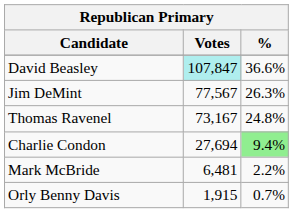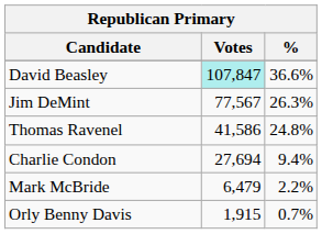 <table class="wikitable" align="left" style="margin: 1em 1em 1em 0; font-size: 95%;">
 <tr>
 <th colspan="3">Republican Primary</th>
 </tr>
 <tr>
 <th colspan="1" style="width: 170px">Candidate</th>
 <th style="width: 50px">Votes</th>
 <th style="width: 40px">%</th>
 </tr>
 <tr>
 </tr>
 <tr>
 <td>David Beasley</td>
 <td align="right" style="background: paleturquoise;">107,847</td>
 <td align="right">36.6%</td>
 </tr>
 <tr>
 <td>Jim DeMint</td>
 <td align="right">77,567</td>
 <td align="right">26.3%</td>
 </tr>
 <tr>
 <td>Thomas Ravenel</td>
-<td align="right">73,167</td>
+<td align="right">41,586</td>
 <td align="right">24.8%</td>
 </tr>
 <tr>
 <td>Charlie Condon</td>
 <td align="right">27,694</td>
-<td align="right" style="background: lightgreen;">9.4%</td>
+<td align="right">9.4%</td>
 </tr>
 <tr>
 <td>Mark McBride</td>
-<td align="right">6,481</td>
+<td align="right">6,479</td>
 <td align="right">2.2%</td>
 </tr>
 <tr>
 <td>Orly Benny Davis</td>
 <td align="right">1,915</td>
 <td align="right">0.7%</td>
 </tr>
 </table>
